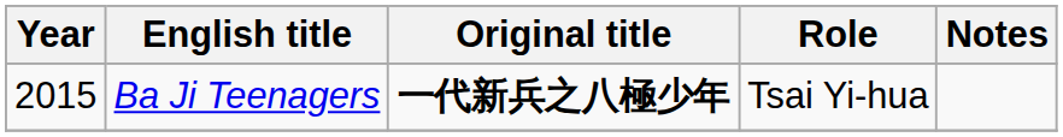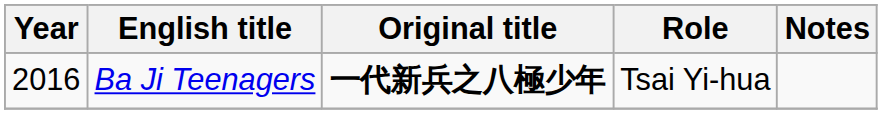 <table class="wikitable sortable">
 <tr>
 <th>Year</th>
 <th>English title</th>
 <th>Original title</th>
 <th>Role</th>
 <th class="unsortable">Notes</th>
 </tr>
 <tr>
-<td>2015</td>
+<td>2016</td>
 <td><em><a href='#'>Ba Ji Teenagers</a></em></td>
 <td><strong>一代新兵之八極少年</strong></td>
 <td>Tsai Yi-hua</td>
 <td></td>
 </tr>
 <tr>
 </tr>
 </table>
